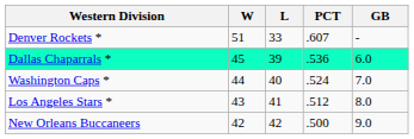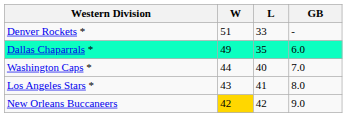 <table class="wikitable" style="font-size: 95%;" width="470">
 <tr>
 <th width="30%">Western Division</th>
 <th width="5%">W</th>
 <th width="5%">L</th>
-<th width="5%">PCT</th>
 <th width="7.5%">GB</th>
 </tr>
 <tr>
 <td align="left"><a href='#'>Denver Rockets</a> *</td>
 <td>51</td>
 <td>33</td>
-<td>.607</td>
 <td>-</td>
 </tr>
 <tr bgcolor=“ccffcc”>
 <td align="left"><a href='#'>Dallas Chaparrals</a> *</td>
-<td>45</td>
-<td>39</td>
-<td>.536</td>
+<td>49</td>
+<td>35</td>
 <td>6.0</td>
 </tr>
 <tr>
 <td align="left"><a href='#'>Washington Caps</a> *</td>
 <td>44</td>
 <td>40</td>
-<td>.524</td>
 <td>7.0</td>
 </tr>
 <tr>
 <td align="left"><a href='#'>Los Angeles Stars</a> *</td>
 <td>43</td>
 <td>41</td>
-<td>.512</td>
 <td>8.0</td>
 </tr>
 <tr>
 <td align="left"><a href='#'>New Orleans Buccaneers</a></td>
+<td style="background: gold;">42</td>
 <td>42</td>
-<td>42</td>
-<td>.500</td>
 <td>9.0</td>
 </tr>
 </table>
